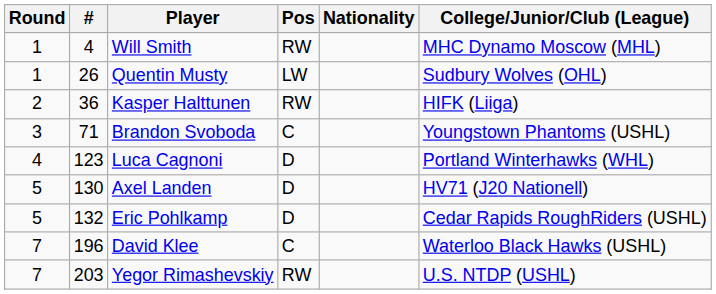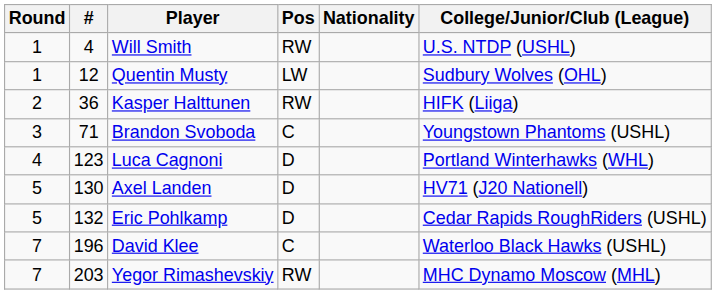 <table class="wikitable">
 <tr>
 <th>Round</th>
 <th>#</th>
 <th>Player</th>
 <th>Pos</th>
 <th>Nationality</th>
 <th>College/Junior/Club (League)</th>
 </tr>
 <tr>
 <td style="text-align:center;">1</td>
 <td style="text-align:center;">4</td>
 <td><a href='#'>Will Smith</a></td>
 <td>RW</td>
 <td></td>
-<td><a href='#'>MHC Dynamo Moscow</a> (<a href='#'>MHL</a>)</td>
+<td><a href='#'>U.S. NTDP</a> (<a href='#'>USHL</a>)</td>
 </tr>
 <tr>
 <td style="text-align:center;">1</td>
-<td style="text-align:center;">26</td>
+<td style="text-align:center;">12</td>
 <td><a href='#'>Quentin Musty</a></td>
 <td>LW</td>
 <td></td>
 <td><a href='#'>Sudbury Wolves</a> (<a href='#'>OHL</a>)</td>
 </tr>
 <tr>
 <td style="text-align:center;">2</td>
 <td style="text-align:center;">36</td>
 <td><a href='#'>Kasper Halttunen</a></td>
 <td>RW</td>
 <td></td>
 <td><a href='#'>HIFK</a> (<a href='#'>Liiga</a>)</td>
 </tr>
 <tr>
 <td style="text-align:center;">3</td>
 <td style="text-align:center;">71</td>
 <td><a href='#'>Brandon Svoboda</a></td>
 <td>C</td>
 <td></td>
 <td><a href='#'>Youngstown Phantoms</a> (USHL)</td>
 </tr>
 <tr>
 <td style="text-align:center;">4</td>
 <td style="text-align:center;">123</td>
 <td><a href='#'>Luca Cagnoni</a></td>
 <td>D</td>
 <td></td>
 <td><a href='#'>Portland Winterhawks</a> (<a href='#'>WHL</a>)</td>
 </tr>
 <tr>
 <td style="text-align:center;">5</td>
 <td style="text-align:center;">130</td>
 <td><a href='#'>Axel Landen</a></td>
 <td>D</td>
 <td></td>
 <td><a href='#'>HV71</a> (<a href='#'>J20 Nationell</a>)</td>
 </tr>
 <tr>
 <td style="text-align:center;">5</td>
 <td style="text-align:center;">132</td>
 <td><a href='#'>Eric Pohlkamp</a></td>
 <td>D</td>
 <td></td>
 <td><a href='#'>Cedar Rapids RoughRiders</a> (USHL)</td>
 </tr>
 <tr>
 <td style="text-align:center;">7</td>
 <td style="text-align:center;">196</td>
 <td><a href='#'>David Klee</a></td>
 <td>C</td>
 <td></td>
 <td><a href='#'>Waterloo Black Hawks</a> (USHL)</td>
 </tr>
 <tr>
 <td style="text-align:center;">7</td>
 <td style="text-align:center;">203</td>
 <td><a href='#'>Yegor Rimashevskiy</a></td>
 <td>RW</td>
 <td></td>
-<td><a href='#'>U.S. NTDP</a> (<a href='#'>USHL</a>)</td>
+<td><a href='#'>MHC Dynamo Moscow</a> (<a href='#'>MHL</a>)</td>
 </tr>
 </table>
